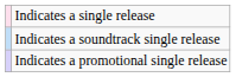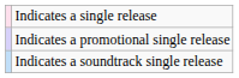 <table class="wikitable" style="font-size:100%">
 <tr>
 <td style="background-color:#FDDFEC"></td>
 <td>Indicates a single release</td>
 </tr>
 <tr>
+<td style="background-color:#D7D1FA"></td>
+<td>Indicates a promotional single release</td>
+</tr>
+<tr>
 <td style="background-color:#C0DEF8"></td>
 <td>Indicates a soundtrack single release</td>
 </tr>
-<tr>
-<td style="background-color:#D7D1FA"></td>
-<td>Indicates a promotional single release</td>
-</tr>
 </table>
